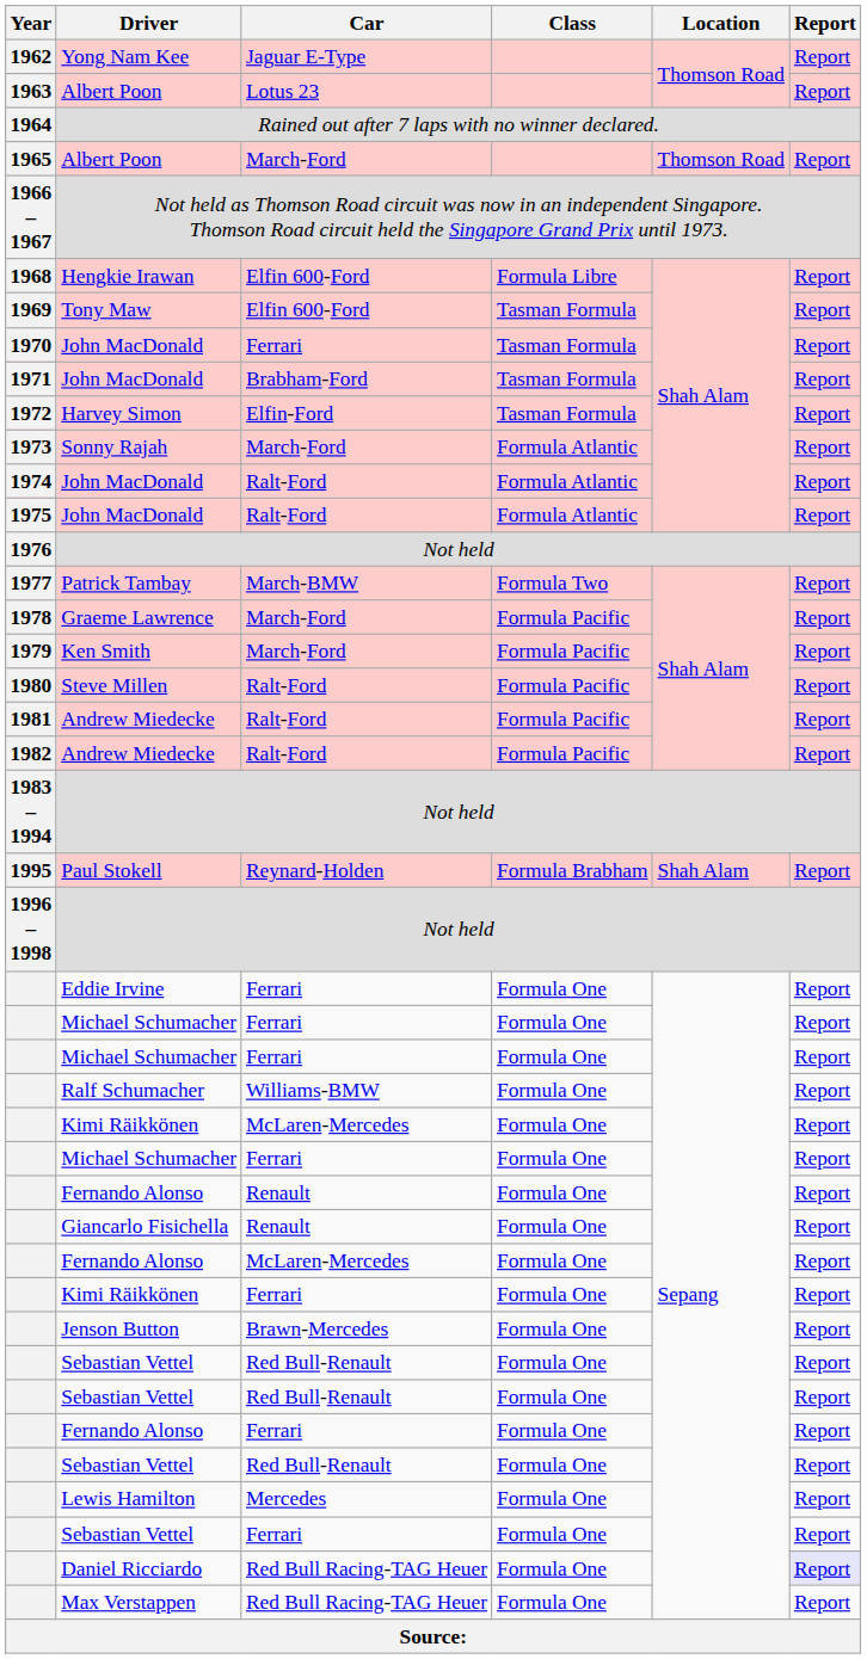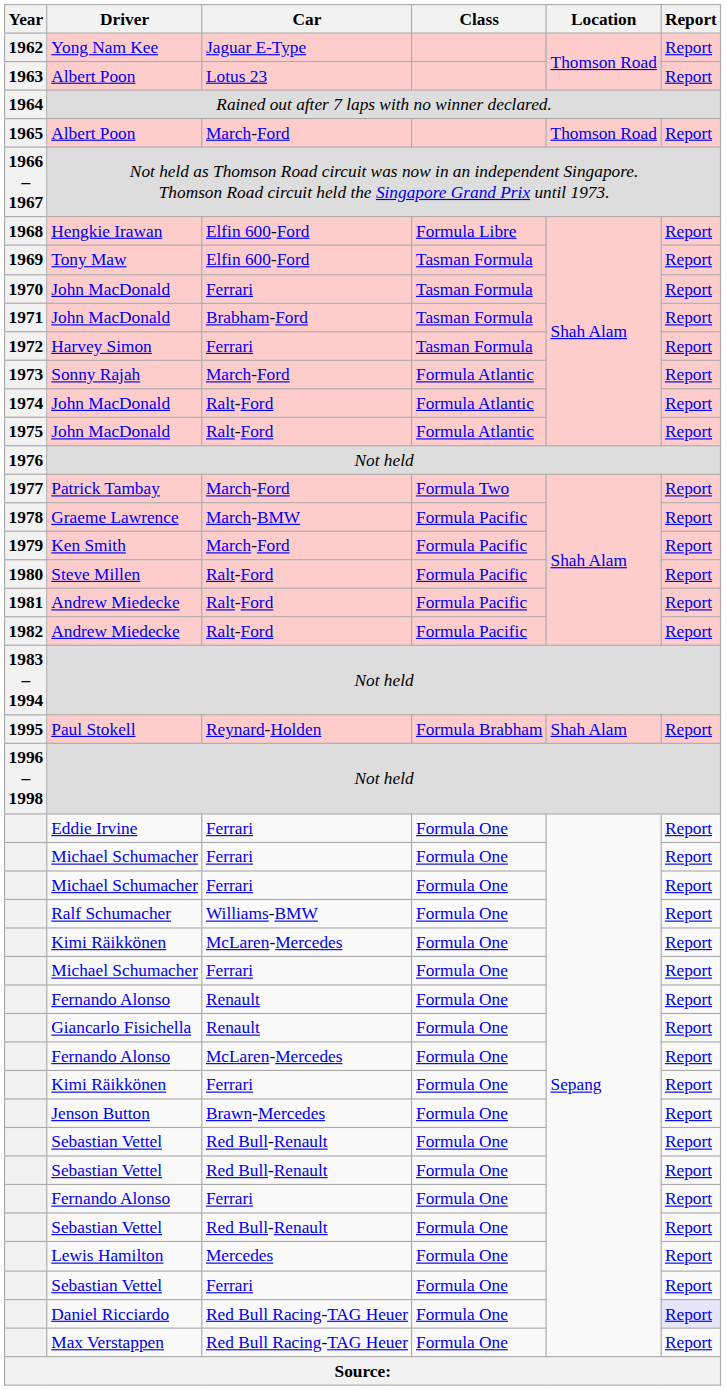 <table class="wikitable" style="font-size: 95%;">
 <tr>
 <th>Year</th>
 <th>Driver</th>
 <th>Car</th>
 <th>Class</th>
 <th>Location</th>
 <th>Report</th>
 </tr>
 <tr style="background-color:#fcc">
 <th>1962</th>
 <td> <a href='#'>Yong Nam Kee</a></td>
 <td><a href='#'>Jaguar E-Type</a></td>
 <td></td>
 <td align=center rowspan="2"><a href='#'>Thomson Road</a></td>
 <td><a href='#'>Report</a></td>
 </tr>
 <tr style="background-color:#fcc">
 <th>1963</th>
 <td> <a href='#'>Albert Poon</a></td>
 <td><a href='#'>Lotus 23</a></td>
 <td></td>
 <td><a href='#'>Report</a></td>
 </tr>
 <tr style="background-color:#ddd">
 <th>1964</th>
 <td align=center colspan=5><em>Rained out after 7 laps with no winner declared.</em></td>
 </tr>
 <tr style="background-color:#fcc">
 <th>1965</th>
 <td> <a href='#'>Albert Poon</a></td>
 <td><a href='#'>March</a>-<a href='#'>Ford</a></td>
 <td></td>
 <td><a href='#'>Thomson Road</a></td>
 <td><a href='#'>Report</a></td>
 </tr>
 <tr style="background-color:#ddd">
 <th>1966<br>–<br>1967</th>
 <td align=center colspan=5><em>Not held as Thomson Road circuit was now in an independent Singapore.<br>Thomson Road circuit held the <a href='#'>Singapore Grand Prix</a> until 1973.</em></td>
 </tr>
 <tr style="background-color:#fcc">
 <th>1968</th>
 <td> <a href='#'>Hengkie Irawan</a></td>
 <td><a href='#'>Elfin 600</a>-<a href='#'>Ford</a></td>
 <td><a href='#'>Formula Libre</a></td>
 <td rowspan="8"><a href='#'>Shah Alam</a></td>
 <td><a href='#'>Report</a></td>
 </tr>
 <tr style="background-color:#fcc">
 <th>1969</th>
 <td> <a href='#'>Tony Maw</a></td>
 <td><a href='#'>Elfin 600</a>-<a href='#'>Ford</a></td>
 <td><a href='#'>Tasman Formula</a></td>
 <td><a href='#'>Report</a></td>
 </tr>
 <tr style="background-color:#fcc">
 <th>1970</th>
 <td> <a href='#'>John MacDonald</a></td>
 <td><a href='#'>Ferrari</a></td>
 <td><a href='#'>Tasman Formula</a></td>
 <td><a href='#'>Report</a></td>
 </tr>
 <tr style="background-color:#fcc">
 <th>1971</th>
 <td> <a href='#'>John MacDonald</a></td>
 <td><a href='#'>Brabham</a>-<a href='#'>Ford</a></td>
 <td><a href='#'>Tasman Formula</a></td>
 <td><a href='#'>Report</a></td>
 </tr>
 <tr style="background-color:#fcc">
 <th>1972</th>
 <td> <a href='#'>Harvey Simon</a></td>
-<td><a href='#'>Elfin</a>-<a href='#'>Ford</a></td>
+<td><a href='#'>Ferrari</a></td>
 <td><a href='#'>Tasman Formula</a></td>
 <td><a href='#'>Report</a></td>
 </tr>
 <tr style="background-color:#fcc">
 <th>1973</th>
 <td> <a href='#'>Sonny Rajah</a></td>
 <td><a href='#'>March</a>-<a href='#'>Ford</a></td>
 <td><a href='#'>Formula Atlantic</a></td>
 <td><a href='#'>Report</a></td>
 </tr>
 <tr style="background-color:#fcc">
 <th>1974</th>
 <td> <a href='#'>John MacDonald</a></td>
 <td><a href='#'>Ralt</a>-<a href='#'>Ford</a></td>
 <td><a href='#'>Formula Atlantic</a></td>
 <td><a href='#'>Report</a></td>
 </tr>
 <tr style="background-color:#fcc">
 <th>1975</th>
 <td> <a href='#'>John MacDonald</a></td>
 <td><a href='#'>Ralt</a>-<a href='#'>Ford</a></td>
 <td><a href='#'>Formula Atlantic</a></td>
 <td><a href='#'>Report</a></td>
 </tr>
 <tr style="background-color:#ddd">
 <th>1976</th>
 <td align=center colspan=5><em>Not held</em></td>
 </tr>
 <tr style="background-color:#fcc">
 <th>1977</th>
 <td><strong></strong> <a href='#'>Patrick Tambay</a></td>
-<td><a href='#'>March</a>-<a href='#'>BMW</a></td>
+<td><a href='#'>March</a>-<a href='#'>Ford</a></td>
 <td><a href='#'>Formula Two</a></td>
 <td rowspan="6"><a href='#'>Shah Alam</a></td>
 <td><a href='#'>Report</a></td>
 </tr>
 <tr style="background-color:#fcc">
 <th>1978</th>
 <td> <a href='#'>Graeme Lawrence</a></td>
-<td><a href='#'>March</a>-<a href='#'>Ford</a></td>
+<td><a href='#'>March</a>-<a href='#'>BMW</a></td>
 <td><a href='#'>Formula Pacific</a></td>
 <td><a href='#'>Report</a></td>
 </tr>
 <tr style="background-color:#fcc">
 <th>1979</th>
 <td> <a href='#'>Ken Smith</a></td>
 <td><a href='#'>March</a>-<a href='#'>Ford</a></td>
 <td><a href='#'>Formula Pacific</a></td>
 <td><a href='#'>Report</a></td>
 </tr>
 <tr style="background-color:#fcc">
 <th>1980</th>
 <td> <a href='#'>Steve Millen</a></td>
 <td><a href='#'>Ralt</a>-<a href='#'>Ford</a></td>
 <td><a href='#'>Formula Pacific</a></td>
 <td><a href='#'>Report</a></td>
 </tr>
 <tr style="background-color:#fcc">
 <th>1981</th>
 <td> <a href='#'>Andrew Miedecke</a></td>
 <td><a href='#'>Ralt</a>-<a href='#'>Ford</a></td>
 <td><a href='#'>Formula Pacific</a></td>
 <td><a href='#'>Report</a></td>
 </tr>
 <tr style="background-color:#fcc">
 <th>1982</th>
 <td> <a href='#'>Andrew Miedecke</a></td>
 <td><a href='#'>Ralt</a>-<a href='#'>Ford</a></td>
 <td><a href='#'>Formula Pacific</a></td>
 <td><a href='#'>Report</a></td>
 </tr>
 <tr style="background-color:#ddd">
 <th>1983<br>–<br>1994</th>
 <td align=center colspan=5><em>Not held</em></td>
 </tr>
 <tr style="background-color:#fcc">
 <th>1995</th>
 <td> <a href='#'>Paul Stokell</a></td>
 <td><a href='#'>Reynard</a>-<a href='#'>Holden</a></td>
 <td><a href='#'>Formula Brabham</a></td>
 <td><a href='#'>Shah Alam</a></td>
 <td><a href='#'>Report</a></td>
 </tr>
 <tr style="background-color:#ddd">
 <th>1996<br>–<br>1998</th>
 <td align=center colspan=5><em>Not held</em></td>
 </tr>
 <tr>
 <th></th>
 <td> <a href='#'>Eddie Irvine</a></td>
 <td><a href='#'>Ferrari</a></td>
 <td><a href='#'>Formula One</a></td>
 <td rowspan="19"><a href='#'>Sepang</a></td>
 <td><a href='#'>Report</a></td>
 </tr>
 <tr>
 <th></th>
 <td> <a href='#'>Michael Schumacher</a></td>
 <td><a href='#'>Ferrari</a></td>
 <td><a href='#'>Formula One</a></td>
 <td><a href='#'>Report</a></td>
 </tr>
 <tr>
 <th></th>
 <td> <a href='#'>Michael Schumacher</a></td>
 <td><a href='#'>Ferrari</a></td>
 <td><a href='#'>Formula One</a></td>
 <td><a href='#'>Report</a></td>
 </tr>
 <tr>
 <th></th>
 <td> <a href='#'>Ralf Schumacher</a></td>
 <td><a href='#'>Williams</a>-<a href='#'>BMW</a></td>
 <td><a href='#'>Formula One</a></td>
 <td><a href='#'>Report</a></td>
 </tr>
 <tr>
 <th></th>
 <td> <a href='#'>Kimi Räikkönen</a></td>
 <td><a href='#'>McLaren</a>-<a href='#'>Mercedes</a></td>
 <td><a href='#'>Formula One</a></td>
 <td><a href='#'>Report</a></td>
 </tr>
 <tr>
 <th></th>
 <td> <a href='#'>Michael Schumacher</a></td>
 <td><a href='#'>Ferrari</a></td>
 <td><a href='#'>Formula One</a></td>
 <td><a href='#'>Report</a></td>
 </tr>
 <tr>
 <th></th>
 <td> <a href='#'>Fernando Alonso</a></td>
 <td><a href='#'>Renault</a></td>
 <td><a href='#'>Formula One</a></td>
 <td><a href='#'>Report</a></td>
 </tr>
 <tr>
 <th></th>
 <td> <a href='#'>Giancarlo Fisichella</a></td>
 <td><a href='#'>Renault</a></td>
 <td><a href='#'>Formula One</a></td>
 <td><a href='#'>Report</a></td>
 </tr>
 <tr>
 <th></th>
 <td> <a href='#'>Fernando Alonso</a></td>
 <td><a href='#'>McLaren</a>-<a href='#'>Mercedes</a></td>
 <td><a href='#'>Formula One</a></td>
 <td><a href='#'>Report</a></td>
 </tr>
 <tr>
 <th></th>
 <td> <a href='#'>Kimi Räikkönen</a></td>
 <td><a href='#'>Ferrari</a></td>
 <td><a href='#'>Formula One</a></td>
 <td><a href='#'>Report</a></td>
 </tr>
 <tr>
 <th></th>
 <td> <a href='#'>Jenson Button</a></td>
 <td><a href='#'>Brawn</a>-<a href='#'>Mercedes</a></td>
 <td><a href='#'>Formula One</a></td>
 <td><a href='#'>Report</a></td>
 </tr>
 <tr>
 <th></th>
 <td> <a href='#'>Sebastian Vettel</a></td>
 <td><a href='#'>Red Bull</a>-<a href='#'>Renault</a></td>
 <td><a href='#'>Formula One</a></td>
 <td><a href='#'>Report</a></td>
 </tr>
 <tr>
 <th></th>
 <td> <a href='#'>Sebastian Vettel</a></td>
 <td><a href='#'>Red Bull</a>-<a href='#'>Renault</a></td>
 <td><a href='#'>Formula One</a></td>
 <td><a href='#'>Report</a></td>
 </tr>
 <tr>
 <th></th>
 <td> <a href='#'>Fernando Alonso</a></td>
 <td><a href='#'>Ferrari</a></td>
 <td><a href='#'>Formula One</a></td>
 <td><a href='#'>Report</a></td>
 </tr>
 <tr>
 <th></th>
 <td> <a href='#'>Sebastian Vettel</a></td>
 <td><a href='#'>Red Bull</a>-<a href='#'>Renault</a></td>
 <td><a href='#'>Formula One</a></td>
 <td><a href='#'>Report</a></td>
 </tr>
 <tr>
 <th></th>
 <td> <a href='#'>Lewis Hamilton</a></td>
 <td><a href='#'>Mercedes</a></td>
 <td><a href='#'>Formula One</a></td>
 <td><a href='#'>Report</a></td>
 </tr>
 <tr>
 <th></th>
 <td> <a href='#'>Sebastian Vettel</a></td>
 <td><a href='#'>Ferrari</a></td>
 <td><a href='#'>Formula One</a></td>
 <td><a href='#'>Report</a></td>
 </tr>
 <tr>
 <th></th>
 <td> <a href='#'>Daniel Ricciardo</a></td>
 <td><a href='#'>Red Bull Racing</a>-<a href='#'>TAG Heuer</a></td>
 <td><a href='#'>Formula One</a></td>
 <td style="background: lavender;"><a href='#'>Report</a></td>
 </tr>
 <tr>
 <th></th>
 <td> <a href='#'>Max Verstappen</a></td>
 <td><a href='#'>Red Bull Racing</a>-<a href='#'>TAG Heuer</a></td>
 <td><a href='#'>Formula One</a></td>
 <td><a href='#'>Report</a></td>
 </tr>
 <tr>
 <th colspan="6">Source:</th>
 </tr>
 </table>
